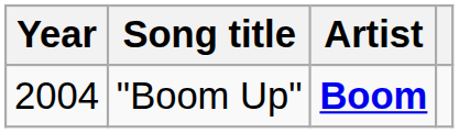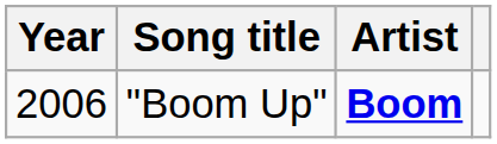 <table class="wikitable sortable plainrowheaders" style="text-align:center">
 <tr>
 <th scope="col">Year</th>
 <th scope="col">Song title</th>
 <th scope="col">Artist</th>
 <th scope="col"></th>
 </tr>
 <tr>
-<td>2004</td>
+<td>2006</td>
 <td>"Boom Up"</td>
 <td><strong><a href='#'>Boom</a></strong></td>
 <td></td>
 </tr>
 </table>
